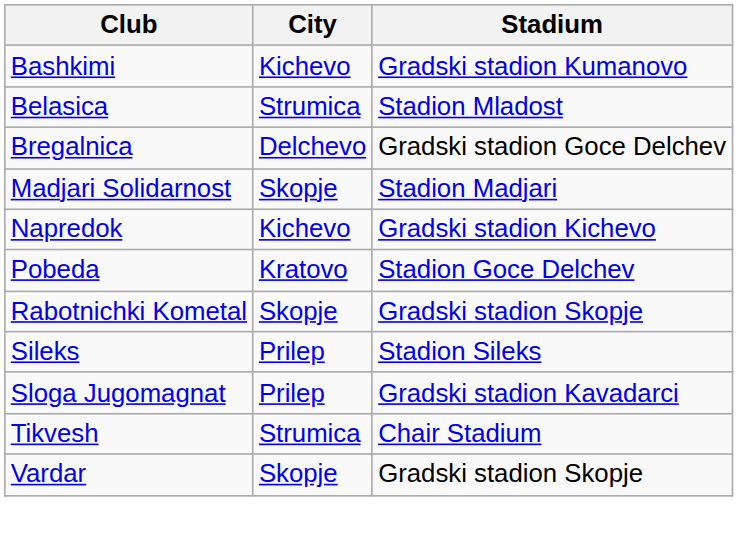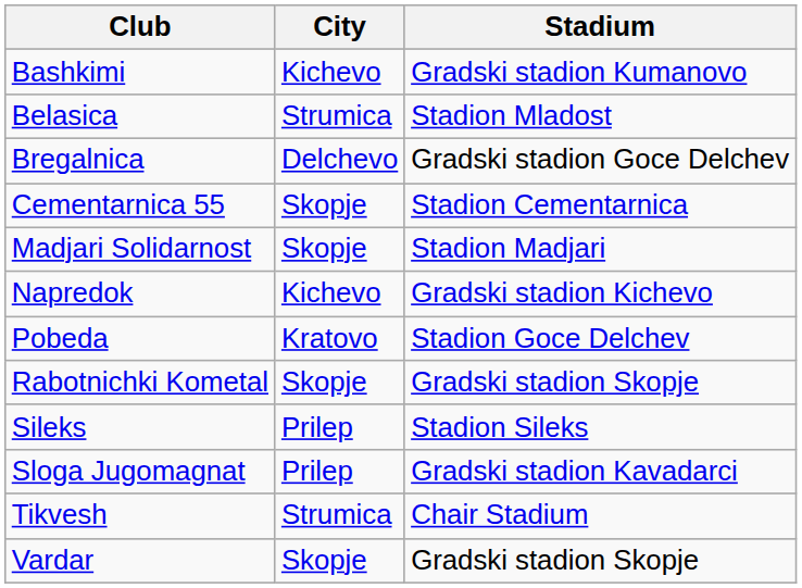 <table class="wikitable">
 <tr>
 <th>Club</th>
 <th>City</th>
 <th>Stadium</th>
 </tr>
 <tr>
 <td><a href='#'>Bashkimi</a></td>
 <td><a href='#'>Kichevo</a></td>
 <td><a href='#'>Gradski stadion Kumanovo</a></td>
 </tr>
 <tr>
 <td><a href='#'>Belasica</a></td>
 <td><a href='#'>Strumica</a></td>
 <td><a href='#'>Stadion Mladost</a></td>
 </tr>
 <tr>
 <td><a href='#'>Bregalnica</a></td>
 <td><a href='#'>Delchevo</a></td>
 <td>Gradski stadion Goce Delchev</td>
+</tr>
+<tr>
+<td><a href='#'>Cementarnica 55</a></td>
+<td><a href='#'>Skopje</a></td>
+<td><a href='#'>Stadion Cementarnica</a></td>
 </tr>
 <tr>
 <td><a href='#'>Madjari Solidarnost</a></td>
 <td><a href='#'>Skopje</a></td>
 <td><a href='#'>Stadion Madjari</a></td>
 </tr>
 <tr>
 <td><a href='#'>Napredok</a></td>
 <td><a href='#'>Kichevo</a></td>
 <td><a href='#'>Gradski stadion Kichevo</a></td>
 </tr>
 <tr>
 <td><a href='#'>Pobeda</a></td>
 <td><a href='#'>Kratovo</a></td>
 <td><a href='#'>Stadion Goce Delchev</a></td>
 </tr>
 <tr>
 <td><a href='#'>Rabotnichki Kometal</a></td>
 <td><a href='#'>Skopje</a></td>
 <td><a href='#'>Gradski stadion Skopje</a></td>
 </tr>
 <tr>
 <td><a href='#'>Sileks</a></td>
 <td><a href='#'>Prilep</a></td>
 <td><a href='#'>Stadion Sileks</a></td>
 </tr>
 <tr>
 <td><a href='#'>Sloga Jugomagnat</a></td>
 <td><a href='#'>Prilep</a></td>
 <td><a href='#'>Gradski stadion Kavadarci</a></td>
 </tr>
 <tr>
 <td><a href='#'>Tikvesh</a></td>
 <td><a href='#'>Strumica</a></td>
 <td><a href='#'>Chair Stadium</a></td>
 </tr>
 <tr>
 <td><a href='#'>Vardar</a></td>
 <td><a href='#'>Skopje</a></td>
 <td>Gradski stadion Skopje</td>
 </tr>
 </table>
